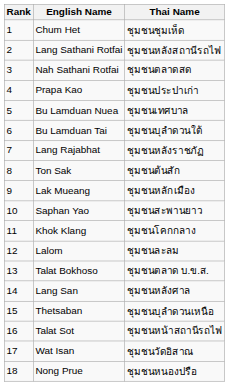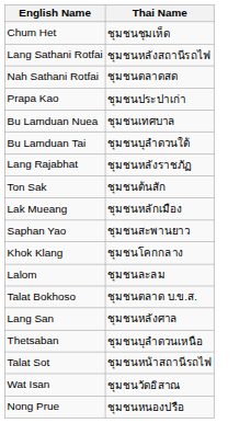 <table class="wikitable sortable">
 <tr>
-<th>Rank</th>
 <th>English Name</th>
 <th>Thai Name</th>
 </tr>
 <tr>
-<td>1</td>
 <td>Chum Het</td>
 <td>ชุมชนชุมเห็ด</td>
 </tr>
 <tr>
-<td>2</td>
 <td>Lang Sathani Rotfai</td>
 <td>ชุมชนหลังสถานีรถไฟ</td>
 </tr>
 <tr>
-<td>3</td>
 <td>Nah Sathani Rotfai</td>
 <td>ชุมชนตลาดสด</td>
 </tr>
 <tr>
-<td>4</td>
 <td>Prapa Kao</td>
 <td>ชุมชนประปาเก่า</td>
 </tr>
 <tr>
-<td>5</td>
 <td>Bu Lamduan Nuea</td>
 <td>ชุมชนเทศบาล</td>
 </tr>
 <tr>
-<td>6</td>
 <td>Bu Lamduan Tai</td>
 <td>ชุมชนบุลำดวนใต้</td>
 </tr>
 <tr>
-<td>7</td>
 <td>Lang Rajabhat</td>
 <td>ชุมชนหลังราชภัฏ</td>
 </tr>
 <tr>
-<td>8</td>
 <td>Ton Sak</td>
 <td>ชุมชนต้นสัก</td>
 </tr>
 <tr>
-<td>9</td>
 <td>Lak Mueang</td>
 <td>ชุมชนหลักเมือง</td>
 </tr>
 <tr>
-<td>10</td>
 <td>Saphan Yao</td>
 <td>ชุมชนสะพานยาว</td>
 </tr>
 <tr>
-<td>11</td>
 <td>Khok Klang</td>
 <td>ชุมชนโคกกลาง</td>
 </tr>
 <tr>
-<td>12</td>
 <td>Lalom</td>
 <td>ชุมชนละลม</td>
 </tr>
 <tr>
-<td>13</td>
 <td>Talat Bokhoso</td>
 <td>ชุมชนตลาด บ.ข.ส.</td>
 </tr>
 <tr>
-<td>14</td>
 <td>Lang San</td>
 <td>ชุมชนหลังศาล</td>
 </tr>
 <tr>
-<td>15</td>
 <td>Thetsaban</td>
 <td>ชุมชนบุลำดวนเหนือ</td>
 </tr>
 <tr>
-<td>16</td>
 <td>Talat Sot</td>
 <td>ชุมชนหน้าสถานีรถไฟ</td>
 </tr>
 <tr>
-<td>17</td>
 <td>Wat Isan</td>
 <td>ชุมชนวัดอิสาณ</td>
 </tr>
 <tr>
-<td>18</td>
 <td>Nong Prue</td>
 <td>ชุมชนหนองปรือ</td>
 </tr>
 </table>
